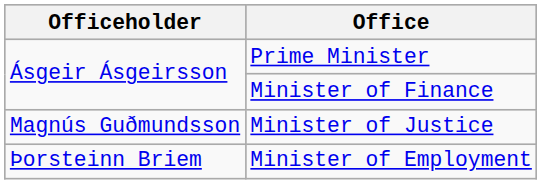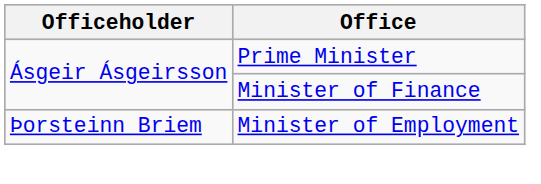 <table class="wikitable">
 <tr>
 <th>Officeholder</th>
 <th>Office</th>
 </tr>
 <tr>
 <td rowspan=2><a href='#'>Ásgeir Ásgeirsson</a></td>
 <td><a href='#'>Prime Minister</a></td>
 </tr>
 <tr>
 <td><a href='#'>Minister of Finance</a></td>
 </tr>
 <tr>
-<td><a href='#'>Magnús Guðmundsson</a></td>
-<td><a href='#'>Minister of Justice</a></td>
-</tr>
-<tr>
 <td><a href='#'>Þorsteinn Briem</a></td>
 <td><a href='#'>Minister of Employment</a></td>
 </tr>
 </table>
